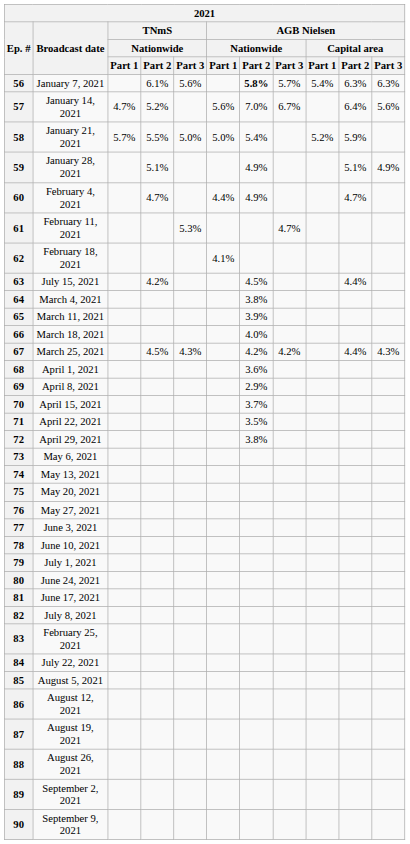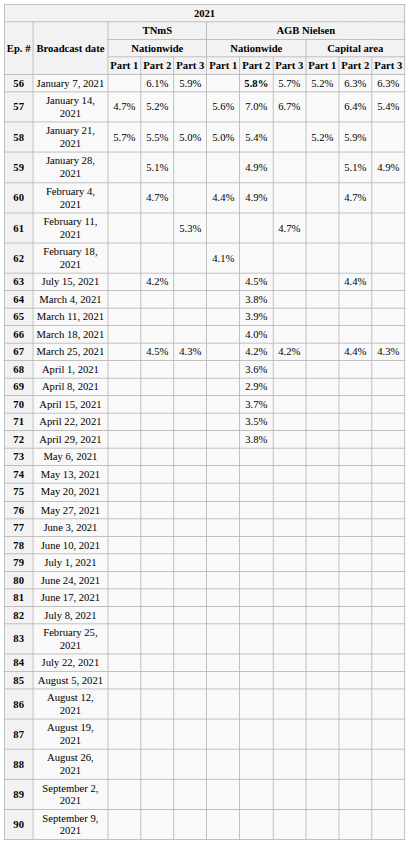 <table class="wikitable sortable" style="text-align:center; font-size:95%">
 <tr>
 <th colspan="11">2021</th>
 </tr>
 <tr>
 <th width=30 rowspan="3">Ep. #</th>
 <th width=100 rowspan="3">Broadcast date</th>
 <th colspan="3">TNmS</th>
 <th colspan="6">AGB Nielsen</th>
 </tr>
 <tr>
 <th width=110 colspan="3">Nationwide</th>
 <th width=110 colspan="3">Nationwide</th>
 <th width=110 colspan="3">Capital area</th>
 </tr>
 <tr>
 <th>Part 1</th>
 <th>Part 2</th>
 <th>Part 3</th>
 <th>Part 1</th>
 <th>Part 2</th>
 <th>Part 3</th>
 <th>Part 1</th>
 <th>Part 2</th>
 <th>Part 3</th>
 </tr>
 <tr>
 <th>56</th>
 <td>January 7, 2021</td>
 <td></td>
 <td>6.1%</td>
-<td>5.6%</td>
+<td>5.9%</td>
 <td></td>
 <td><strong>5.8%</strong></td>
 <td>5.7%</td>
-<td>5.4%</td>
+<td>5.2%</td>
 <td>6.3%</td>
 <td>6.3%</td>
 </tr>
 <tr>
 <th>57</th>
 <td>January 14, 2021</td>
 <td>4.7%</td>
 <td>5.2%</td>
 <td></td>
 <td>5.6%</td>
 <td>7.0%</td>
 <td>6.7%</td>
 <td></td>
 <td>6.4%</td>
-<td>5.6%</td>
+<td>5.4%</td>
 </tr>
 <tr>
 <th>58</th>
 <td>January 21, 2021</td>
 <td>5.7%</td>
 <td>5.5%</td>
 <td>5.0%</td>
 <td>5.0%</td>
 <td>5.4%</td>
 <td></td>
 <td>5.2%</td>
 <td>5.9%</td>
 <td></td>
 </tr>
 <tr>
 <th>59</th>
 <td>January 28, 2021</td>
 <td></td>
 <td>5.1%</td>
 <td></td>
 <td></td>
 <td>4.9%</td>
 <td></td>
 <td></td>
 <td>5.1%</td>
 <td>4.9%</td>
 </tr>
 <tr>
 <th>60</th>
 <td>February 4, 2021</td>
 <td></td>
 <td>4.7%</td>
 <td></td>
 <td>4.4%</td>
 <td>4.9%</td>
 <td></td>
 <td></td>
 <td>4.7%</td>
 <td></td>
 </tr>
 <tr>
 <th>61</th>
 <td>February 11, 2021</td>
 <td></td>
 <td></td>
 <td>5.3%</td>
 <td></td>
 <td></td>
 <td>4.7%</td>
 <td></td>
 <td></td>
 <td></td>
 </tr>
 <tr>
 <th>62</th>
 <td>February 18, 2021</td>
 <td></td>
 <td></td>
 <td></td>
 <td>4.1%</td>
 <td></td>
 <td></td>
 <td></td>
 <td></td>
 <td></td>
 </tr>
 <tr>
 <th>63</th>
 <td>July 15, 2021</td>
 <td></td>
 <td>4.2%</td>
 <td></td>
 <td></td>
 <td>4.5%</td>
 <td></td>
 <td></td>
 <td>4.4%</td>
 <td></td>
 </tr>
 <tr>
 <th>64</th>
 <td>March 4, 2021</td>
 <td></td>
 <td></td>
 <td></td>
 <td></td>
 <td>3.8%</td>
 <td></td>
 <td></td>
 <td></td>
 <td></td>
 </tr>
 <tr>
 <th>65</th>
 <td>March 11, 2021</td>
 <td></td>
 <td></td>
 <td></td>
 <td></td>
 <td>3.9%</td>
 <td></td>
 <td></td>
 <td></td>
 <td></td>
 </tr>
 <tr>
 <th>66</th>
 <td>March 18, 2021</td>
 <td></td>
 <td></td>
 <td></td>
 <td></td>
 <td>4.0%</td>
 <td></td>
 <td></td>
 <td></td>
 <td></td>
 </tr>
 <tr>
 <th>67</th>
 <td>March 25, 2021</td>
 <td></td>
 <td>4.5%</td>
 <td>4.3%</td>
 <td></td>
 <td>4.2%</td>
 <td>4.2%</td>
 <td></td>
 <td>4.4%</td>
 <td>4.3%</td>
 </tr>
 <tr>
 <th>68</th>
 <td>April 1, 2021</td>
 <td></td>
 <td></td>
 <td></td>
 <td></td>
 <td>3.6%</td>
 <td></td>
 <td></td>
 <td></td>
 <td></td>
 </tr>
 <tr>
 <th>69</th>
 <td>April 8, 2021</td>
 <td></td>
 <td></td>
 <td></td>
 <td></td>
 <td>2.9%</td>
 <td></td>
 <td></td>
 <td></td>
 <td></td>
 </tr>
 <tr>
 <th>70</th>
 <td>April 15, 2021</td>
 <td></td>
 <td></td>
 <td></td>
 <td></td>
 <td>3.7%</td>
 <td></td>
 <td></td>
 <td></td>
 <td></td>
 </tr>
 <tr>
 <th>71</th>
 <td>April 22, 2021</td>
 <td></td>
 <td></td>
 <td></td>
 <td></td>
 <td>3.5%</td>
 <td></td>
 <td></td>
 <td></td>
 <td></td>
 </tr>
 <tr>
 <th>72</th>
 <td>April 29, 2021</td>
 <td></td>
 <td></td>
 <td></td>
 <td></td>
 <td>3.8%</td>
 <td></td>
 <td></td>
 <td></td>
 <td></td>
 </tr>
 <tr>
 <th>73</th>
 <td>May 6, 2021</td>
 <td></td>
 <td></td>
 <td></td>
 <td></td>
 <td></td>
 <td></td>
 <td></td>
 <td></td>
 <td></td>
 </tr>
 <tr>
 <th>74</th>
 <td>May 13, 2021</td>
 <td></td>
 <td></td>
 <td></td>
 <td></td>
 <td></td>
 <td></td>
 <td></td>
 <td></td>
 <td></td>
 </tr>
 <tr>
 <th>75</th>
 <td>May 20, 2021</td>
 <td></td>
 <td></td>
 <td></td>
 <td></td>
 <td></td>
 <td></td>
 <td></td>
 <td></td>
 <td></td>
 </tr>
 <tr>
 <th>76</th>
 <td>May 27, 2021</td>
 <td></td>
 <td></td>
 <td></td>
 <td></td>
 <td></td>
 <td></td>
 <td></td>
 <td></td>
 <td></td>
 </tr>
 <tr>
 <th>77</th>
 <td>June 3, 2021</td>
 <td></td>
 <td></td>
 <td></td>
 <td></td>
 <td></td>
 <td></td>
 <td></td>
 <td></td>
 <td></td>
 </tr>
 <tr>
 <th>78</th>
 <td>June 10, 2021</td>
 <td></td>
 <td></td>
 <td></td>
 <td></td>
 <td></td>
 <td></td>
 <td></td>
 <td></td>
 <td></td>
 </tr>
 <tr>
 <th>79</th>
 <td>July 1, 2021</td>
 <td></td>
 <td></td>
 <td></td>
 <td></td>
 <td></td>
 <td></td>
 <td></td>
 <td></td>
 <td></td>
 </tr>
 <tr>
 <th>80</th>
 <td>June 24, 2021</td>
 <td></td>
 <td></td>
 <td></td>
 <td></td>
 <td></td>
 <td></td>
 <td></td>
 <td></td>
 <td></td>
 </tr>
 <tr>
 <th>81</th>
 <td>June 17, 2021</td>
 <td></td>
 <td></td>
 <td></td>
 <td></td>
 <td></td>
 <td></td>
 <td></td>
 <td></td>
 <td></td>
 </tr>
 <tr>
 <th>82</th>
 <td>July 8, 2021</td>
 <td></td>
 <td></td>
 <td></td>
 <td></td>
 <td></td>
 <td></td>
 <td></td>
 <td></td>
 <td></td>
 </tr>
 <tr>
 <th>83</th>
 <td>February 25, 2021</td>
 <td></td>
 <td></td>
 <td></td>
 <td></td>
 <td></td>
 <td></td>
 <td></td>
 <td></td>
 <td></td>
 </tr>
 <tr>
 <th>84</th>
 <td>July 22, 2021</td>
 <td></td>
 <td></td>
 <td></td>
 <td></td>
 <td></td>
 <td></td>
 <td></td>
 <td></td>
 <td></td>
 </tr>
 <tr>
 <th>85</th>
 <td>August 5, 2021</td>
 <td></td>
 <td></td>
 <td></td>
 <td></td>
 <td></td>
 <td></td>
 <td></td>
 <td></td>
 <td></td>
 </tr>
 <tr>
 <th>86</th>
 <td>August 12, 2021</td>
 <td></td>
 <td></td>
 <td></td>
 <td></td>
 <td></td>
 <td></td>
 <td></td>
 <td></td>
 <td></td>
 </tr>
 <tr>
 <th>87</th>
 <td>August 19, 2021</td>
 <td></td>
 <td></td>
 <td></td>
 <td></td>
 <td></td>
 <td></td>
 <td></td>
 <td></td>
 <td></td>
 </tr>
 <tr>
 <th>88</th>
 <td>August 26, 2021</td>
 <td></td>
 <td></td>
 <td></td>
 <td></td>
 <td></td>
 <td></td>
 <td></td>
 <td></td>
 <td></td>
 </tr>
 <tr>
 <th>89</th>
 <td>September 2, 2021</td>
 <td></td>
 <td></td>
 <td></td>
 <td></td>
 <td></td>
 <td></td>
 <td></td>
 <td></td>
 <td></td>
 </tr>
 <tr>
 <th>90</th>
 <td>September 9, 2021</td>
 <td></td>
 <td></td>
 <td></td>
 <td></td>
 <td></td>
 <td></td>
 <td></td>
 <td></td>
 <td></td>
 </tr>
 </table>
